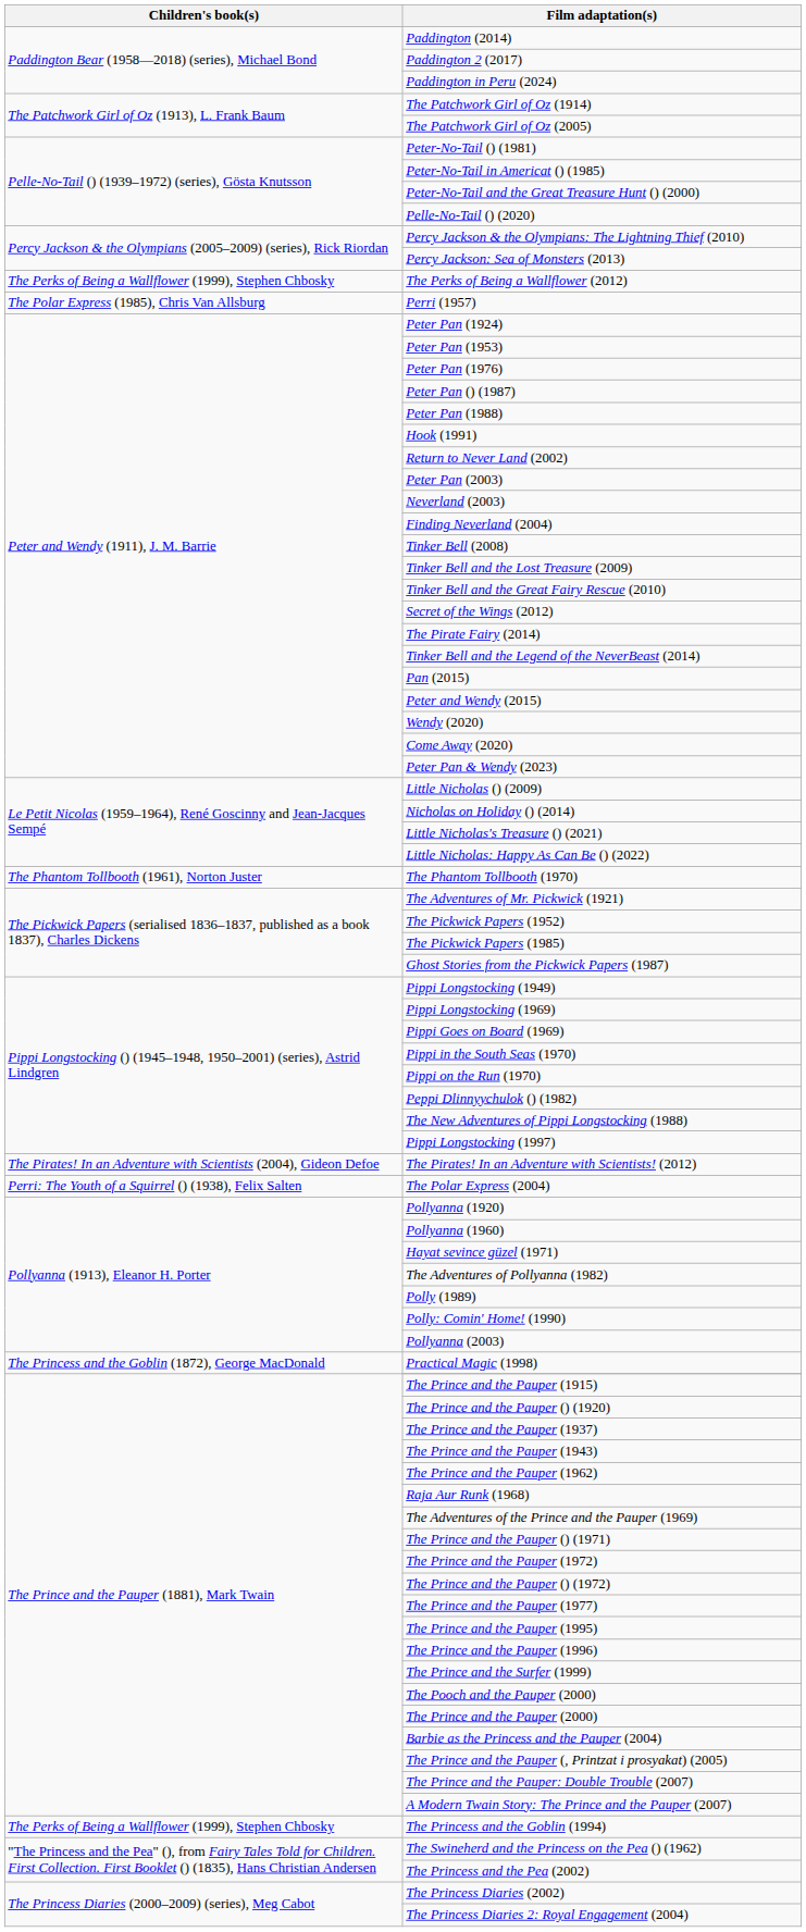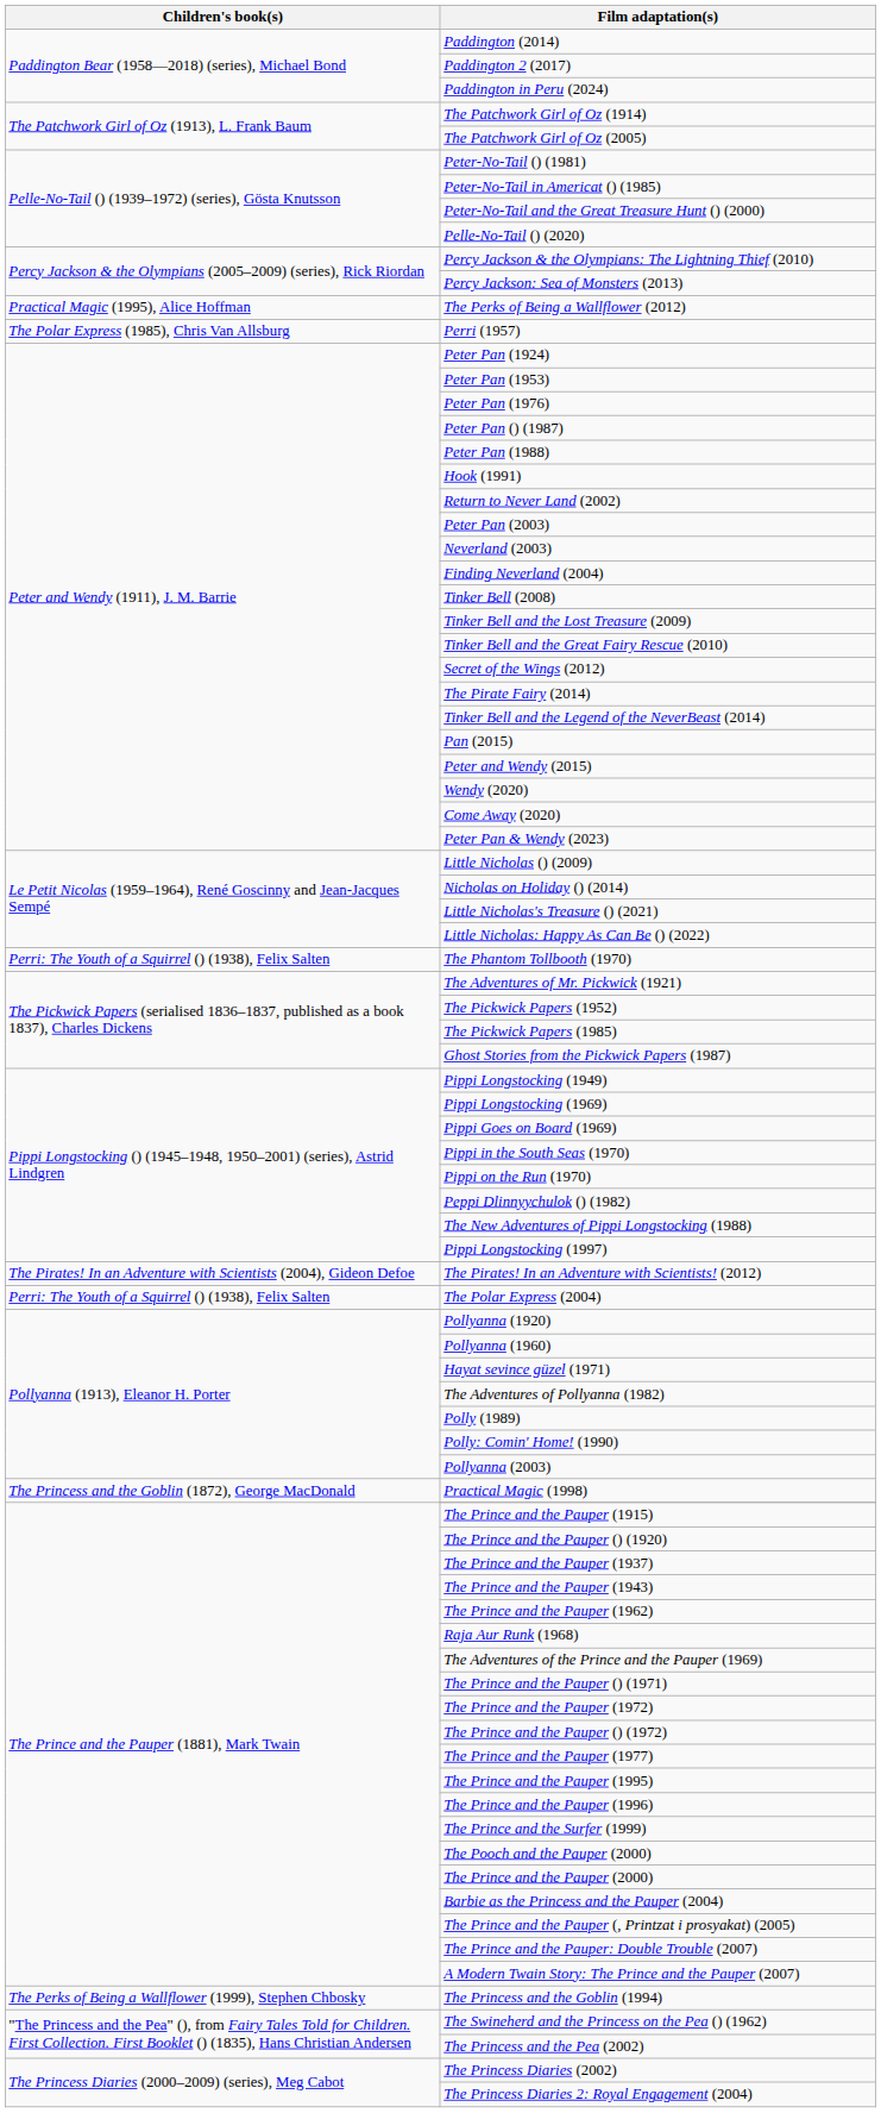 <table class="wikitable">
 <tr>
 <th width="450">Children's book(s)</th>
 <th width="450">Film adaptation(s)</th>
 </tr>
 <tr>
 <td rowspan="3"><em><a href='#'>Paddington Bear</a></em> (1958—2018) (series), <a href='#'>Michael Bond</a></td>
 <td><em><a href='#'>Paddington</a></em> (2014)</td>
 </tr>
 <tr>
 <td><em><a href='#'>Paddington 2</a></em> (2017)</td>
 </tr>
 <tr>
 <td><em><a href='#'>Paddington in Peru</a></em> (2024)</td>
 </tr>
 <tr>
 <td rowspan="2"><em><a href='#'>The Patchwork Girl of Oz</a></em> (1913), <a href='#'>L. Frank Baum</a></td>
 <td><em><a href='#'>The Patchwork Girl of Oz</a></em> (1914)</td>
 </tr>
 <tr>
 <td><em><a href='#'>The Patchwork Girl of Oz</a></em> (2005)</td>
 </tr>
 <tr>
 <td rowspan="4"><em><a href='#'>Pelle-No-Tail</a></em> () (1939–1972) (series), <a href='#'>Gösta Knutsson</a></td>
 <td><em><a href='#'>Peter-No-Tail</a></em> () (1981)</td>
 </tr>
 <tr>
 <td><em><a href='#'>Peter-No-Tail in Americat</a></em> () (1985)</td>
 </tr>
 <tr>
 <td><em><a href='#'>Peter-No-Tail and the Great Treasure Hunt</a></em> () (2000)</td>
 </tr>
 <tr>
 <td><em><a href='#'>Pelle-No-Tail</a></em> () (2020)</td>
 </tr>
 <tr>
 <td rowspan="2"><em><a href='#'>Percy Jackson & the Olympians</a></em> (2005–2009) (series), <a href='#'>Rick Riordan</a></td>
 <td><em><a href='#'>Percy Jackson & the Olympians: The Lightning Thief</a></em> (2010)</td>
 </tr>
 <tr>
 <td><em><a href='#'>Percy Jackson: Sea of Monsters</a></em> (2013)</td>
 </tr>
 <tr>
-<td><em><a href='#'>The Perks of Being a Wallflower</a></em> (1999), <a href='#'>Stephen Chbosky</a></td>
+<td><em><a href='#'>Practical Magic</a></em> (1995), <a href='#'>Alice Hoffman</a></td>
 <td><em><a href='#'>The Perks of Being a Wallflower</a></em> (2012)</td>
 </tr>
 <tr>
 <td><em><a href='#'>The Polar Express</a></em> (1985), <a href='#'>Chris Van Allsburg</a></td>
 <td><em><a href='#'>Perri</a></em> (1957)</td>
 </tr>
 <tr>
 <td rowspan="21"><em><a href='#'>Peter and Wendy</a></em> (1911), <a href='#'>J. M. Barrie</a></td>
 <td><em><a href='#'>Peter Pan</a></em> (1924)</td>
 </tr>
 <tr>
 <td><em><a href='#'>Peter Pan</a></em> (1953)</td>
 </tr>
 <tr>
 <td><em><a href='#'>Peter Pan</a></em> (1976)</td>
 </tr>
 <tr>
 <td><em><a href='#'>Peter Pan</a></em> () (1987)</td>
 </tr>
 <tr>
 <td><em><a href='#'>Peter Pan</a></em> (1988)</td>
 </tr>
 <tr>
 <td><em><a href='#'>Hook</a></em> (1991)</td>
 </tr>
 <tr>
 <td><em><a href='#'>Return to Never Land</a></em> (2002)</td>
 </tr>
 <tr>
 <td><em><a href='#'>Peter Pan</a></em> (2003)</td>
 </tr>
 <tr>
 <td><em><a href='#'>Neverland</a></em> (2003)</td>
 </tr>
 <tr>
 <td><em><a href='#'>Finding Neverland</a></em> (2004)</td>
 </tr>
 <tr>
 <td><em><a href='#'>Tinker Bell</a></em> (2008)</td>
 </tr>
 <tr>
 <td><em><a href='#'>Tinker Bell and the Lost Treasure</a></em> (2009)</td>
 </tr>
 <tr>
 <td><em><a href='#'>Tinker Bell and the Great Fairy Rescue</a></em> (2010)</td>
 </tr>
 <tr>
 <td><em><a href='#'>Secret of the Wings</a></em> (2012)</td>
 </tr>
 <tr>
 <td><em><a href='#'>The Pirate Fairy</a></em> (2014)</td>
 </tr>
 <tr>
 <td><em><a href='#'>Tinker Bell and the Legend of the NeverBeast</a></em> (2014)</td>
 </tr>
 <tr>
 <td><em><a href='#'>Pan</a></em> (2015)</td>
 </tr>
 <tr>
 <td><em><a href='#'>Peter and Wendy</a></em> (2015)</td>
 </tr>
 <tr>
 <td><em><a href='#'>Wendy</a></em> (2020)</td>
 </tr>
 <tr>
 <td><em><a href='#'>Come Away</a></em> (2020)</td>
 </tr>
 <tr>
 <td><em><a href='#'>Peter Pan & Wendy</a></em> (2023)</td>
 </tr>
 <tr>
 <td rowspan="4"><em><a href='#'>Le Petit Nicolas</a></em> (1959–1964), <a href='#'>René Goscinny</a> and <a href='#'>Jean-Jacques Sempé</a></td>
 <td><em><a href='#'>Little Nicholas</a></em> () (2009)</td>
 </tr>
 <tr>
 <td><em><a href='#'>Nicholas on Holiday</a></em> () (2014)</td>
 </tr>
 <tr>
 <td><em><a href='#'>Little Nicholas's Treasure</a></em> () (2021)</td>
 </tr>
 <tr>
 <td><em><a href='#'>Little Nicholas: Happy As Can Be</a></em> () (2022)</td>
 </tr>
 <tr>
-<td><em><a href='#'>The Phantom Tollbooth</a></em> (1961), <a href='#'>Norton Juster</a></td>
+<td><em><a href='#'>Perri: The Youth of a Squirrel</a></em> () (1938), <a href='#'>Felix Salten</a></td>
 <td><em><a href='#'>The Phantom Tollbooth</a></em> (1970)</td>
 </tr>
 <tr>
 <td rowspan="4"><em><a href='#'>The Pickwick Papers</a></em> (serialised 1836–1837, published as a book 1837), <a href='#'>Charles Dickens</a></td>
 <td><em><a href='#'>The Adventures of Mr. Pickwick</a></em> (1921)</td>
 </tr>
 <tr>
 <td><em><a href='#'>The Pickwick Papers</a></em> (1952)</td>
 </tr>
 <tr>
 <td><em><a href='#'>The Pickwick Papers</a></em> (1985)</td>
 </tr>
 <tr>
 <td><em><a href='#'>Ghost Stories from the Pickwick Papers</a></em> (1987)</td>
 </tr>
 <tr>
 <td rowspan="8"><em><a href='#'>Pippi Longstocking</a></em> () (1945–1948, 1950–2001) (series), <a href='#'>Astrid Lindgren</a></td>
 <td><em><a href='#'>Pippi Longstocking</a></em> (1949)</td>
 </tr>
 <tr>
 <td><em><a href='#'>Pippi Longstocking</a></em> (1969)</td>
 </tr>
 <tr>
 <td><em><a href='#'>Pippi Goes on Board</a></em> (1969)</td>
 </tr>
 <tr>
 <td><em><a href='#'>Pippi in the South Seas</a></em> (1970)</td>
 </tr>
 <tr>
 <td><em><a href='#'>Pippi on the Run</a></em> (1970)</td>
 </tr>
 <tr>
 <td><em><a href='#'>Peppi Dlinnyychulok</a></em> () (1982)</td>
 </tr>
 <tr>
 <td><em><a href='#'>The New Adventures of Pippi Longstocking</a></em> (1988)</td>
 </tr>
 <tr>
 <td><em><a href='#'>Pippi Longstocking</a></em> (1997)</td>
 </tr>
 <tr>
 <td><em><a href='#'>The Pirates! In an Adventure with Scientists</a></em> (2004), <a href='#'>Gideon Defoe</a></td>
 <td><em><a href='#'>The Pirates! In an Adventure with Scientists!</a></em> (2012)</td>
 </tr>
 <tr>
 <td><em><a href='#'>Perri: The Youth of a Squirrel</a></em> () (1938), <a href='#'>Felix Salten</a></td>
 <td><em><a href='#'>The Polar Express</a></em> (2004)</td>
 </tr>
 <tr>
 <td rowspan="7"><em><a href='#'>Pollyanna</a></em> (1913), <a href='#'>Eleanor H. Porter</a></td>
 <td><em><a href='#'>Pollyanna</a></em> (1920)</td>
 </tr>
 <tr>
 <td><em><a href='#'>Pollyanna</a></em> (1960)</td>
 </tr>
 <tr>
 <td><em><a href='#'>Hayat sevince güzel</a></em> (1971)</td>
 </tr>
 <tr>
 <td><em>The Adventures of Pollyanna</em> (1982)</td>
 </tr>
 <tr>
 <td><em><a href='#'>Polly</a></em> (1989)</td>
 </tr>
 <tr>
 <td><em><a href='#'>Polly: Comin' Home!</a></em> (1990)</td>
 </tr>
 <tr>
 <td><em><a href='#'>Pollyanna</a></em> (2003)</td>
 </tr>
 <tr>
 <td><em><a href='#'>The Princess and the Goblin</a></em> (1872), <a href='#'>George MacDonald</a></td>
 <td><em><a href='#'>Practical Magic</a></em> (1998)</td>
 </tr>
 <tr>
 <td rowspan="21"><em><a href='#'>The Prince and the Pauper</a></em> (1881), <a href='#'>Mark Twain</a></td>
 </tr>
 <tr>
 <td><em><a href='#'>The Prince and the Pauper</a></em> (1915)</td>
 </tr>
 <tr>
 <td><em><a href='#'>The Prince and the Pauper</a></em> () (1920)</td>
 </tr>
 <tr>
 <td><em><a href='#'>The Prince and the Pauper</a></em> (1937)</td>
 </tr>
 <tr>
 <td><em><a href='#'>The Prince and the Pauper</a></em> (1943)</td>
 </tr>
 <tr>
 <td><em><a href='#'>The Prince and the Pauper</a></em> (1962)</td>
 </tr>
 <tr>
 <td><em><a href='#'>Raja Aur Runk</a></em> (1968)</td>
 </tr>
 <tr>
 <td><em>The Adventures of the Prince and the Pauper</em> (1969)</td>
 </tr>
 <tr>
 <td><em><a href='#'>The Prince and the Pauper</a></em> () (1971)</td>
 </tr>
 <tr>
 <td><em><a href='#'>The Prince and the Pauper</a></em> (1972)</td>
 </tr>
 <tr>
 <td><em><a href='#'>The Prince and the Pauper</a></em> () (1972)</td>
 </tr>
 <tr>
 <td><em><a href='#'>The Prince and the Pauper</a></em> (1977)</td>
 </tr>
 <tr>
 <td><em><a href='#'>The Prince and the Pauper</a></em> (1995)</td>
 </tr>
 <tr>
 <td><em><a href='#'>The Prince and the Pauper</a></em> (1996)</td>
 </tr>
 <tr>
 <td><em><a href='#'>The Prince and the Surfer</a></em> (1999)</td>
 </tr>
 <tr>
 <td><em><a href='#'>The Pooch and the Pauper</a></em> (2000)</td>
 </tr>
 <tr>
 <td><em><a href='#'>The Prince and the Pauper</a></em> (2000)</td>
 </tr>
 <tr>
 <td><em><a href='#'>Barbie as the Princess and the Pauper</a></em> (2004)</td>
 </tr>
 <tr>
 <td><em><a href='#'>The Prince and the Pauper</a></em> (, <em>Printzat i prosyakat</em>) (2005)</td>
 </tr>
 <tr>
 <td><em><a href='#'>The Prince and the Pauper: Double Trouble</a></em> (2007)</td>
 </tr>
 <tr>
 <td><em><a href='#'>A Modern Twain Story: The Prince and the Pauper</a></em> (2007)</td>
 </tr>
 <tr>
 <td><em><a href='#'>The Perks of Being a Wallflower</a></em> (1999), <a href='#'>Stephen Chbosky</a></td>
 <td><em><a href='#'>The Princess and the Goblin</a></em> (1994)</td>
 </tr>
 <tr>
 <td rowspan="2">"<a href='#'>The Princess and the Pea</a>" (), from <em><a href='#'>Fairy Tales Told for Children. First Collection. First Booklet</a></em> () (1835), <a href='#'>Hans Christian Andersen</a></td>
 <td><em><a href='#'>The Swineherd and the Princess on the Pea</a></em> () (1962)</td>
 </tr>
 <tr>
 <td><em><a href='#'>The Princess and the Pea</a></em> (2002)</td>
 </tr>
 <tr>
 <td rowspan="2"><em><a href='#'>The Princess Diaries</a></em> (2000–2009) (series), <a href='#'>Meg Cabot</a></td>
 <td><em><a href='#'>The Princess Diaries</a></em> (2002)</td>
 </tr>
 <tr>
 <td><em><a href='#'>The Princess Diaries 2: Royal Engagement</a></em> (2004)</td>
 </tr>
 </table>
